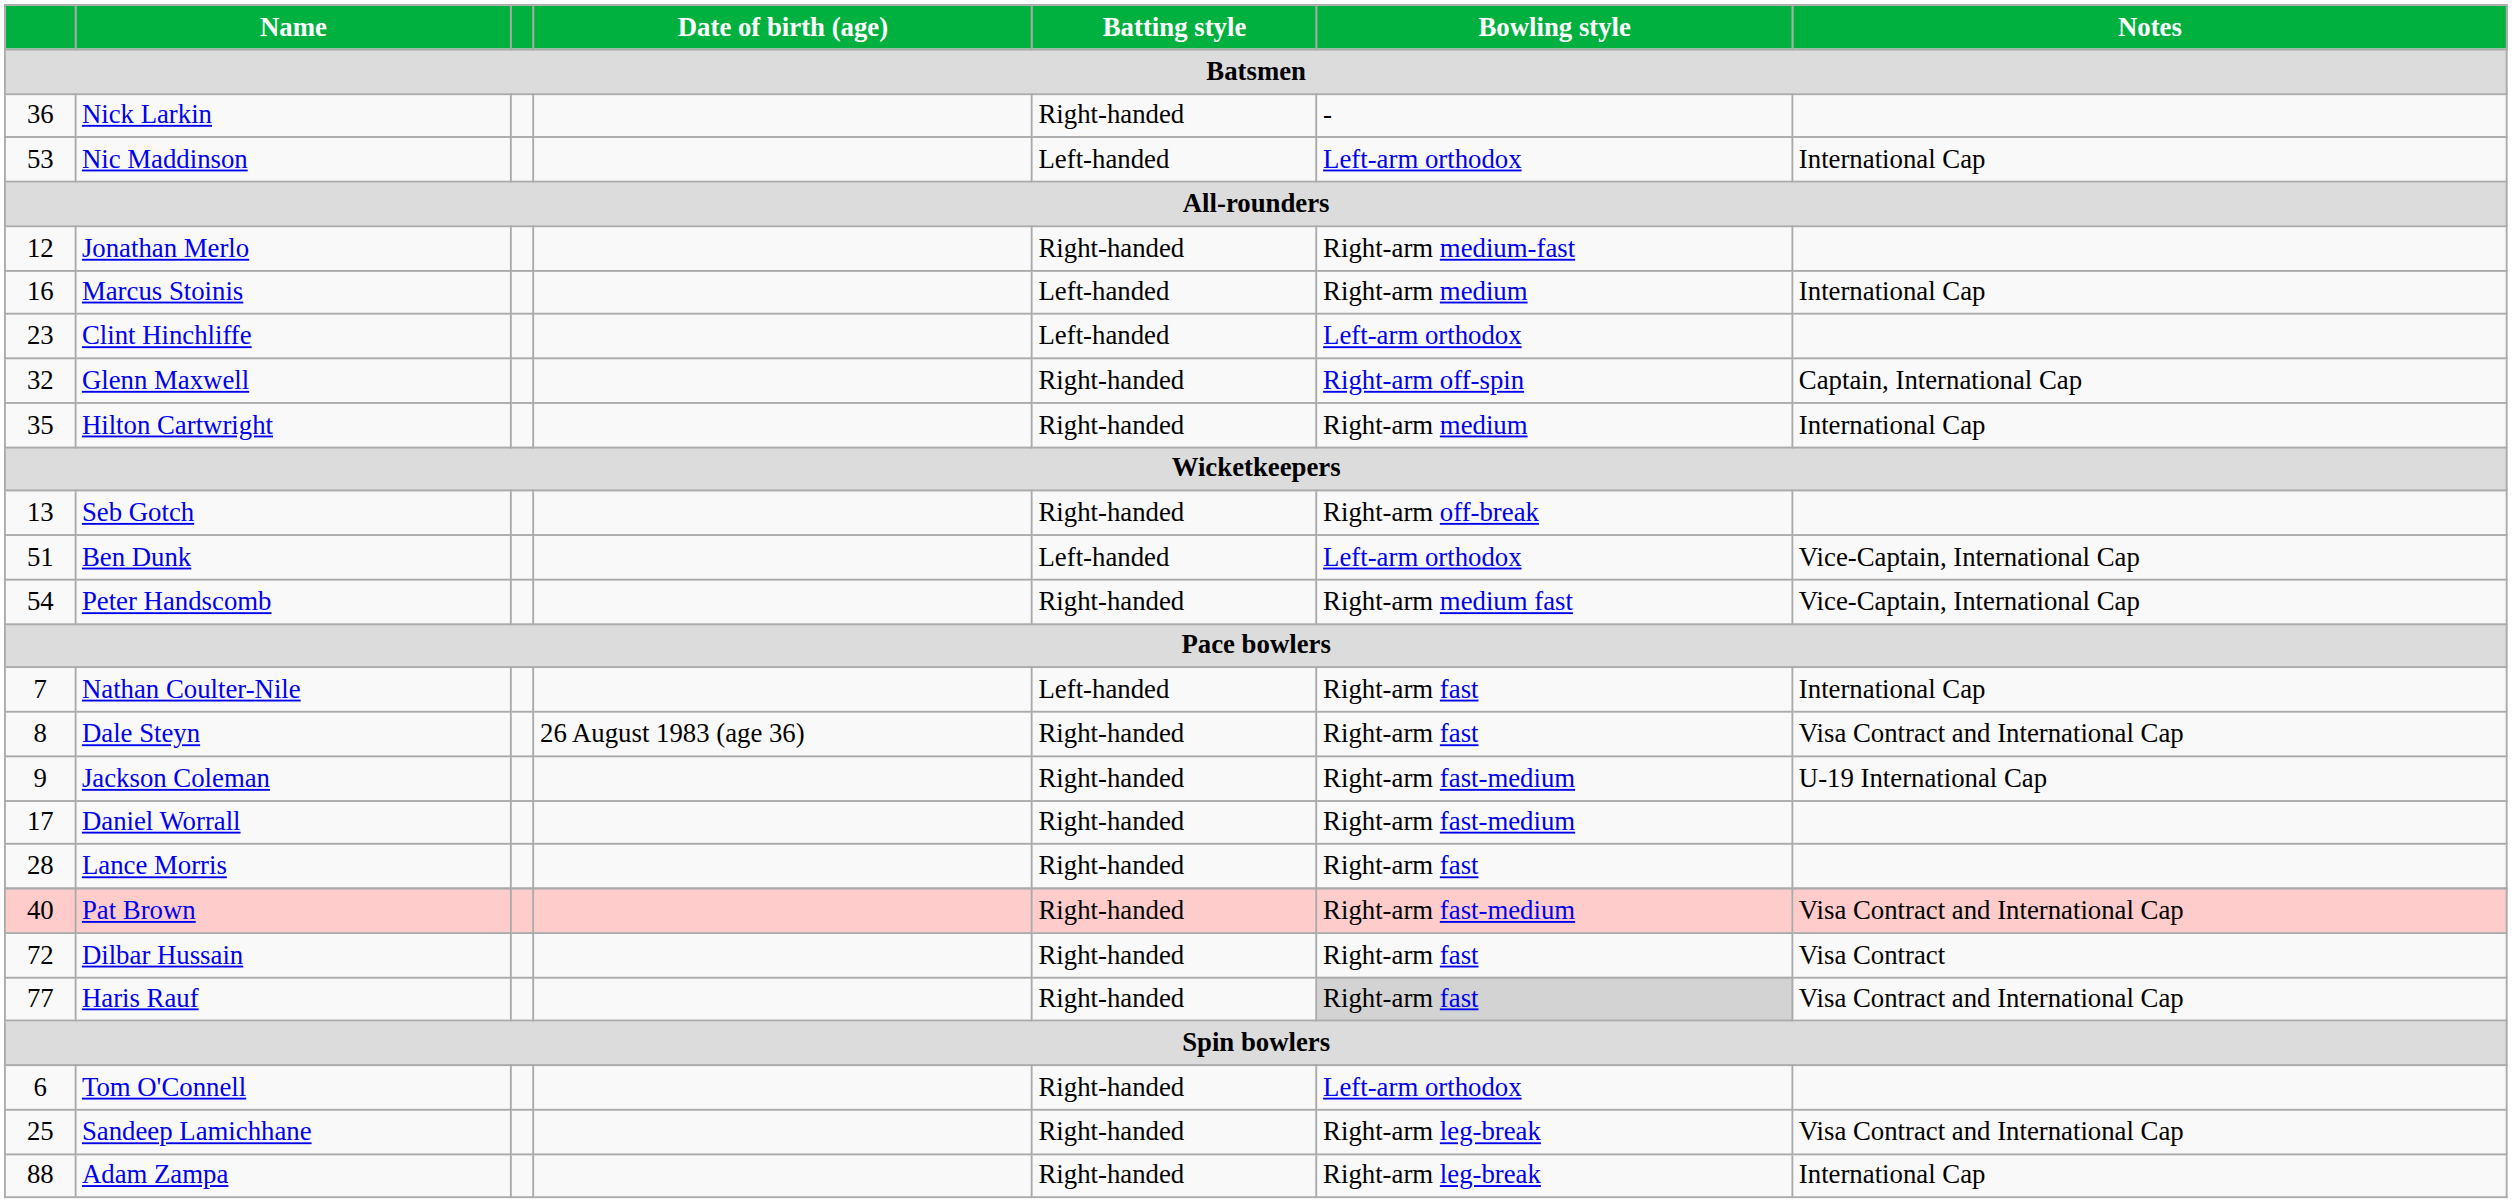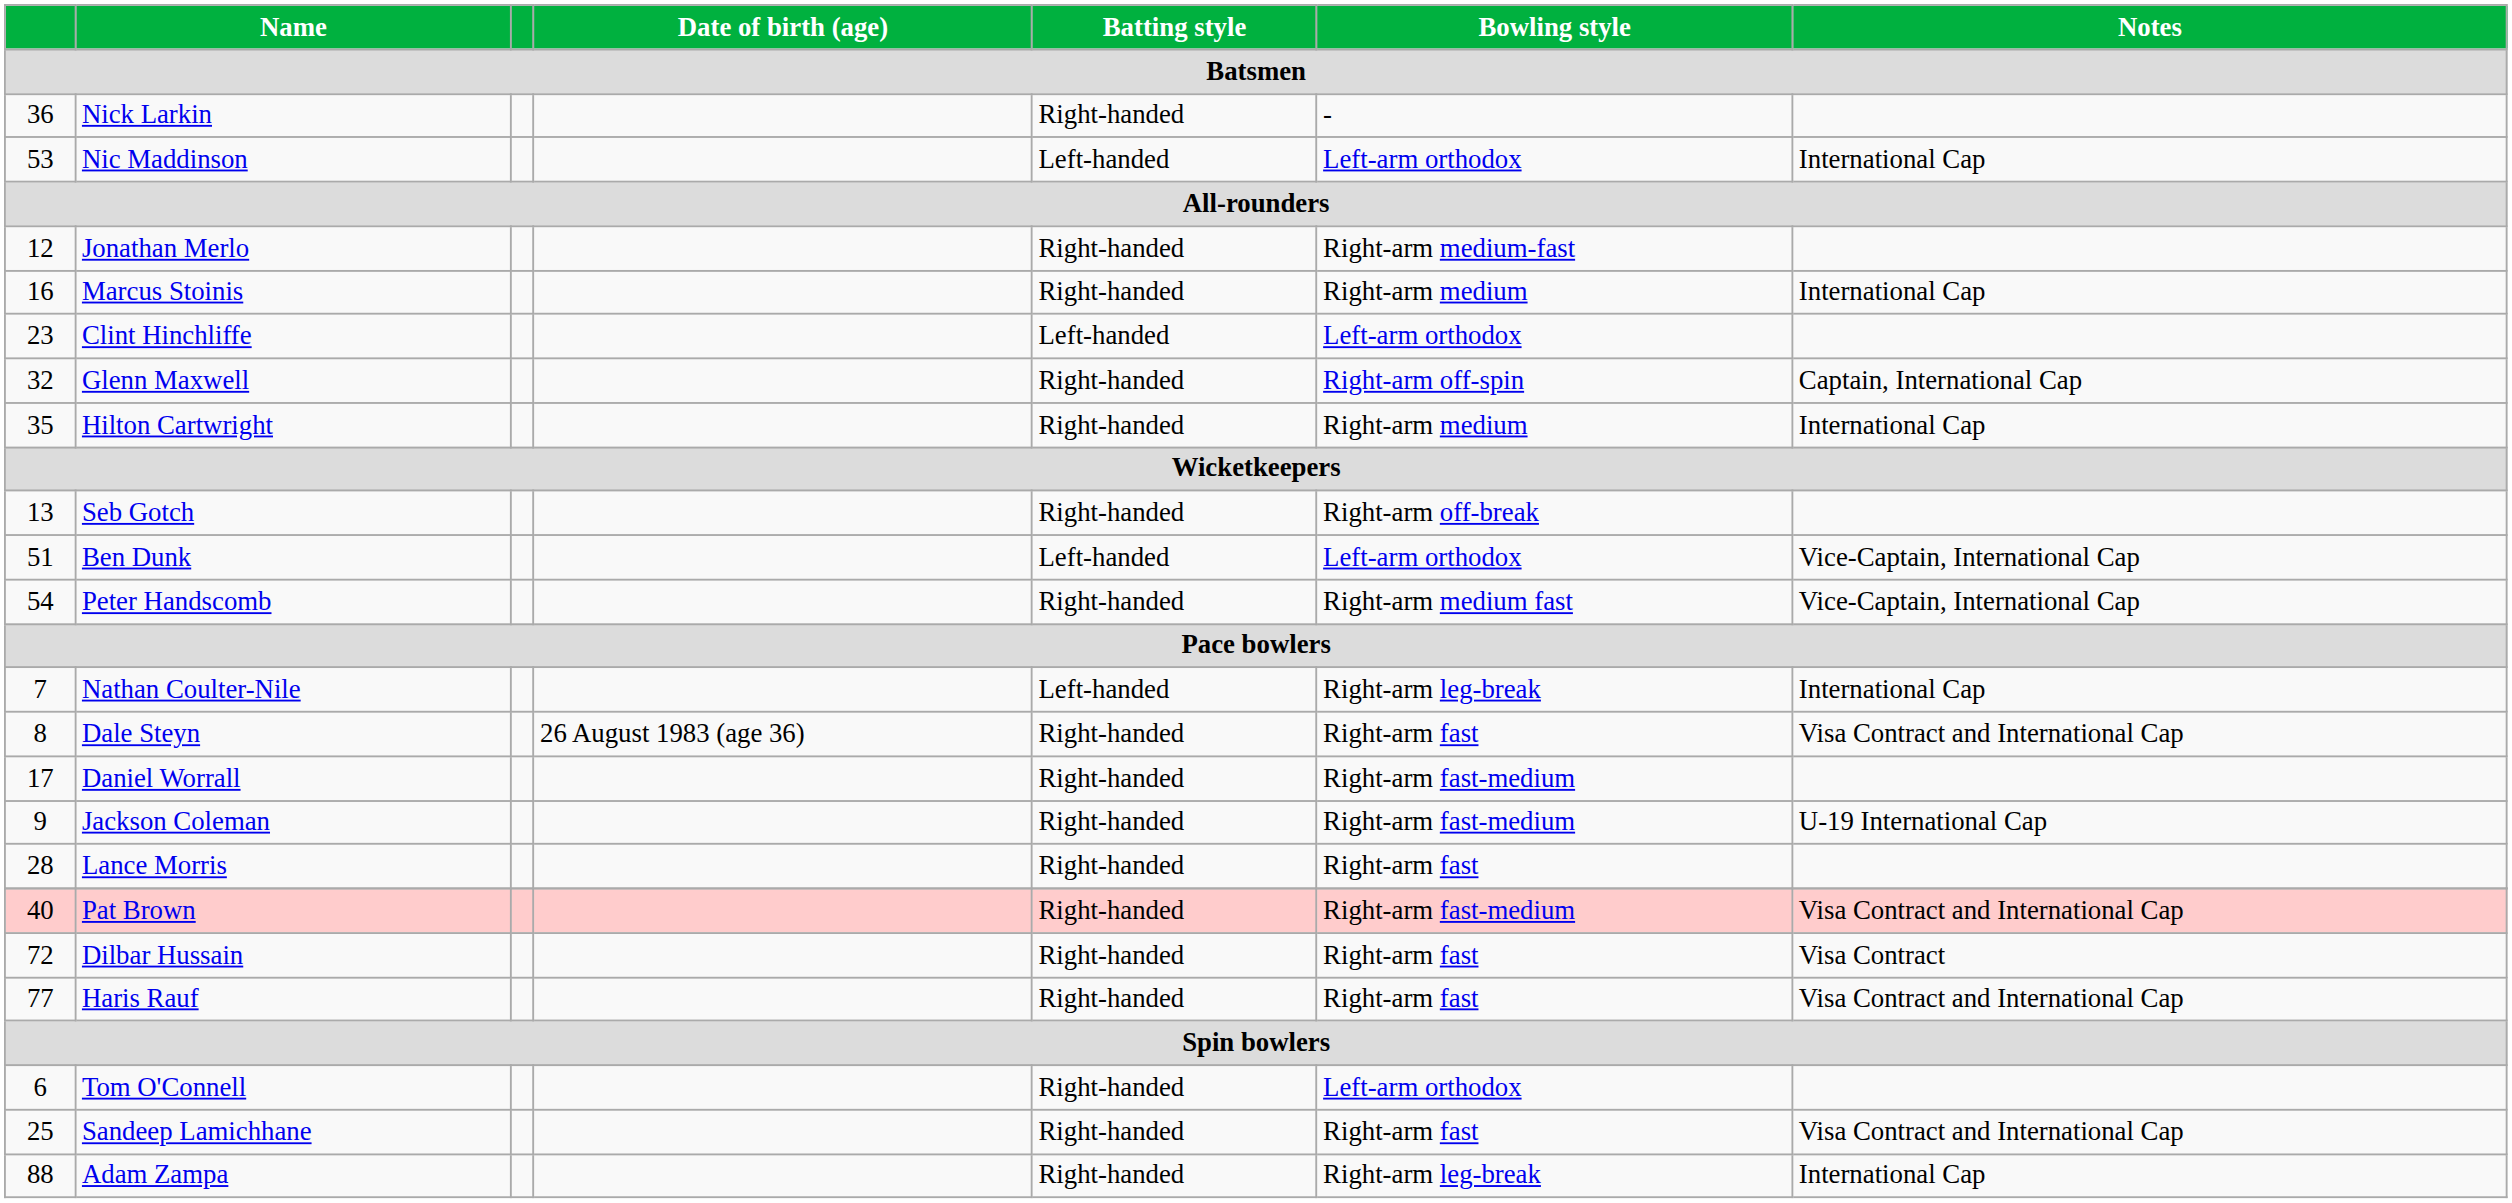 <table class="wikitable sortable mw-collapsible" style="font-size:90%;" width="85%">
 <tr>
 <th style="background:#00B13F; color:white" align=center></th>
 <th style="background:#00B13F; color:white" align=right>Name</th>
 <th style="background:#00B13F; color:white" align=right></th>
 <th style="background:#00B13F; color:white" align=right>Date of birth (age)</th>
 <th style="background:#00B13F; color:white" align=right>Batting style</th>
 <th style="background:#00B13F; color:white" align=right>Bowling style</th>
 <th style="background:#00B13F; color:white" align=right>Notes</th>
 </tr>
 <tr>
 <th colspan="7"  style="background:#dcdcdc; text-align:center;">Batsmen</th>
 </tr>
 <tr>
 <td style="text-align:center">36</td>
 <td><a href='#'>Nick Larkin</a></td>
 <td style="text-align:center"></td>
 <td></td>
 <td>Right-handed</td>
 <td>-</td>
 <td></td>
 </tr>
 <tr>
 <td style="text-align:center">53</td>
 <td><a href='#'>Nic Maddinson</a></td>
 <td style="text-align:center"></td>
 <td></td>
 <td>Left-handed</td>
 <td><a href='#'>Left-arm orthodox</a></td>
 <td>International Cap</td>
 </tr>
 <tr>
 <th colspan="7"  style="background:#dcdcdc; text-align:center;">All-rounders</th>
 </tr>
 <tr>
 <td style="text-align:center">12</td>
 <td><a href='#'>Jonathan Merlo</a></td>
 <td style="text-align:center"></td>
 <td></td>
 <td>Right-handed</td>
 <td>Right-arm <a href='#'>medium-fast</a></td>
 <td></td>
 </tr>
 <tr>
 <td style="text-align:center">16</td>
 <td><a href='#'>Marcus Stoinis</a></td>
 <td style="text-align:center"></td>
 <td></td>
-<td>Left-handed</td>
+<td>Right-handed</td>
 <td>Right-arm <a href='#'>medium</a></td>
 <td>International Cap</td>
 </tr>
 <tr>
 <td style="text-align:center">23</td>
 <td><a href='#'>Clint Hinchliffe</a></td>
 <td style="text-align:center"></td>
 <td></td>
 <td>Left-handed</td>
 <td><a href='#'>Left-arm orthodox</a></td>
 <td></td>
 </tr>
 <tr>
 <td style="text-align:center">32</td>
 <td><a href='#'>Glenn Maxwell</a></td>
 <td style="text-align:center"></td>
 <td></td>
 <td>Right-handed</td>
 <td><a href='#'>Right-arm off-spin</a></td>
 <td>Captain, International Cap</td>
 </tr>
 <tr>
 <td style="text-align:center">35</td>
 <td><a href='#'>Hilton Cartwright</a></td>
 <td style="text-align:center"></td>
 <td></td>
 <td>Right-handed</td>
 <td>Right-arm <a href='#'>medium</a></td>
 <td>International Cap</td>
 </tr>
 <tr>
 <th colspan="7"  style="background:#dcdcdc; text-align:center;">Wicketkeepers</th>
 </tr>
 <tr>
 <td style="text-align:center">13</td>
 <td><a href='#'>Seb Gotch</a></td>
 <td style="text-align:center"></td>
 <td></td>
 <td>Right-handed</td>
 <td>Right-arm <a href='#'>off-break</a></td>
 <td></td>
 </tr>
 <tr>
 <td style="text-align:center">51</td>
 <td><a href='#'>Ben Dunk</a></td>
 <td style="text-align:center"></td>
 <td></td>
 <td>Left-handed</td>
 <td><a href='#'>Left-arm orthodox</a></td>
 <td>Vice-Captain, International Cap</td>
 </tr>
 <tr>
 <td style="text-align:center">54</td>
 <td><a href='#'>Peter Handscomb</a></td>
 <td style="text-align:center"></td>
 <td></td>
 <td>Right-handed</td>
 <td>Right-arm <a href='#'>medium fast</a></td>
 <td>Vice-Captain, International Cap</td>
 </tr>
 <tr>
 <th colspan="7"  style="background:#dcdcdc; text-align:center;">Pace bowlers</th>
 </tr>
 <tr>
 <td style="text-align:center">7</td>
 <td><a href='#'>Nathan Coulter-Nile</a></td>
 <td style="text-align:center"></td>
 <td></td>
 <td>Left-handed</td>
-<td>Right-arm <a href='#'>fast</a></td>
+<td>Right-arm <a href='#'>leg-break</a></td>
 <td>International Cap</td>
 </tr>
 <tr>
 <td style="text-align:center">8</td>
 <td><a href='#'>Dale Steyn</a></td>
 <td style="text-align:center"></td>
 <td>26 August 1983 (age 36)</td>
 <td>Right-handed</td>
 <td>Right-arm <a href='#'>fast</a></td>
 <td>Visa Contract and International Cap</td>
 </tr>
 <tr>
+<td style="text-align:center">17</td>
+<td><a href='#'>Daniel Worrall</a></td>
+<td style="text-align:center"></td>
+<td></td>
+<td>Right-handed</td>
+<td>Right-arm <a href='#'>fast-medium</a></td>
+<td></td>
+</tr>
+<tr>
 <td style="text-align:center">9</td>
 <td><a href='#'>Jackson Coleman</a></td>
 <td style="text-align:center"></td>
 <td></td>
 <td>Right-handed</td>
 <td>Right-arm <a href='#'>fast-medium</a></td>
 <td>U-19 International Cap</td>
-</tr>
-<tr>
-<td style="text-align:center">17</td>
-<td><a href='#'>Daniel Worrall</a></td>
-<td style="text-align:center"></td>
-<td></td>
-<td>Right-handed</td>
-<td>Right-arm <a href='#'>fast-medium</a></td>
-<td></td>
 </tr>
 <tr>
 <td style="text-align:center">28</td>
 <td><a href='#'>Lance Morris</a></td>
 <td style="text-align:center"></td>
 <td></td>
 <td>Right-handed</td>
 <td>Right-arm <a href='#'>fast</a></td>
 <td></td>
 </tr>
 <tr>
 </tr>
 <tr colspan="7"  style="background:#FFCCCC;">
 <td style="text-align:center">40</td>
 <td><a href='#'>Pat Brown</a></td>
 <td style="text-align:center"></td>
 <td></td>
 <td>Right-handed</td>
 <td>Right-arm <a href='#'>fast-medium</a></td>
 <td>Visa Contract and International Cap</td>
 </tr>
 <tr>
 <td style="text-align:center">72</td>
 <td><a href='#'>Dilbar Hussain</a></td>
 <td style="text-align:center"></td>
 <td></td>
 <td>Right-handed</td>
 <td>Right-arm <a href='#'>fast</a></td>
 <td>Visa Contract</td>
 </tr>
 <tr>
 <td style="text-align:center">77</td>
 <td><a href='#'>Haris Rauf</a></td>
 <td style="text-align:center"></td>
 <td></td>
 <td>Right-handed</td>
-<td style="background: lightgrey;">Right-arm <a href='#'>fast</a></td>
+<td>Right-arm <a href='#'>fast</a></td>
 <td>Visa Contract and International Cap</td>
 </tr>
 <tr>
 <th colspan="7"  style="background:#dcdcdc; text-align:center;">Spin bowlers</th>
 </tr>
 <tr>
 <td style="text-align:center">6</td>
 <td><a href='#'>Tom O'Connell</a></td>
 <td style="text-align:center"></td>
 <td></td>
 <td>Right-handed</td>
 <td><a href='#'>Left-arm orthodox</a></td>
 <td></td>
 </tr>
 <tr>
 <td style="text-align:center">25</td>
 <td><a href='#'>Sandeep Lamichhane</a></td>
 <td style="text-align:center"></td>
 <td></td>
 <td>Right-handed</td>
-<td>Right-arm <a href='#'>leg-break</a></td>
+<td>Right-arm <a href='#'>fast</a></td>
 <td>Visa Contract and International Cap</td>
 </tr>
 <tr>
 <td style="text-align:center">88</td>
 <td><a href='#'>Adam Zampa</a></td>
 <td style="text-align:center"></td>
 <td></td>
 <td>Right-handed</td>
 <td>Right-arm <a href='#'>leg-break</a></td>
 <td>International Cap</td>
 </tr>
 </table>
